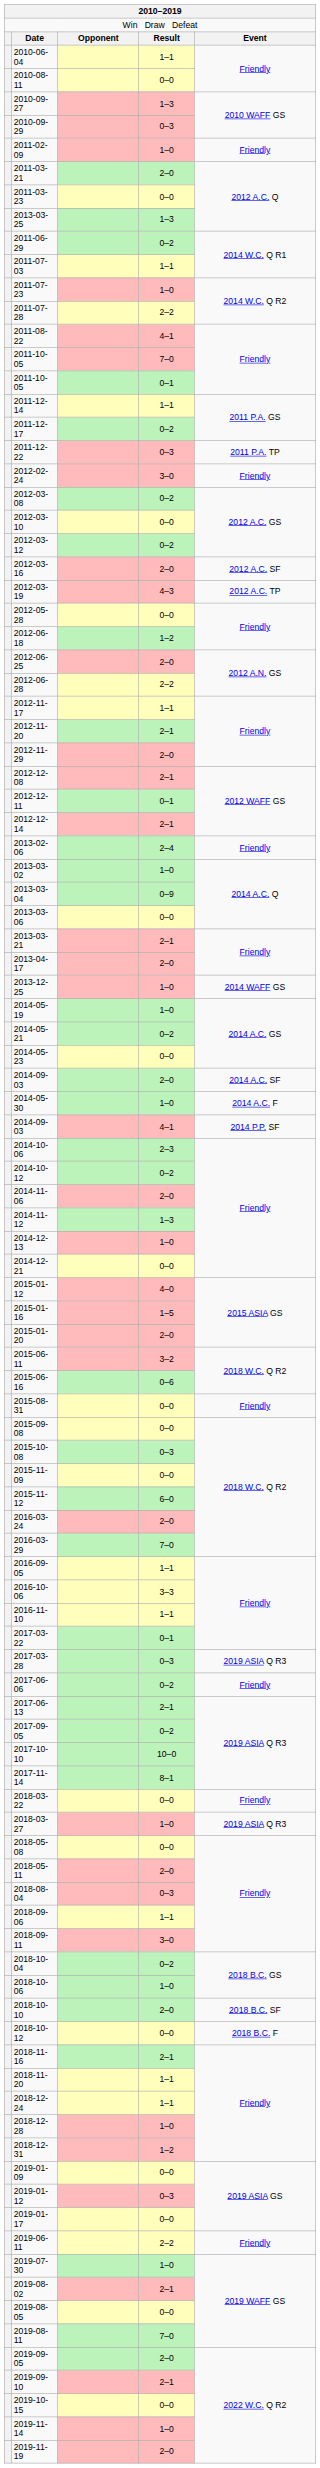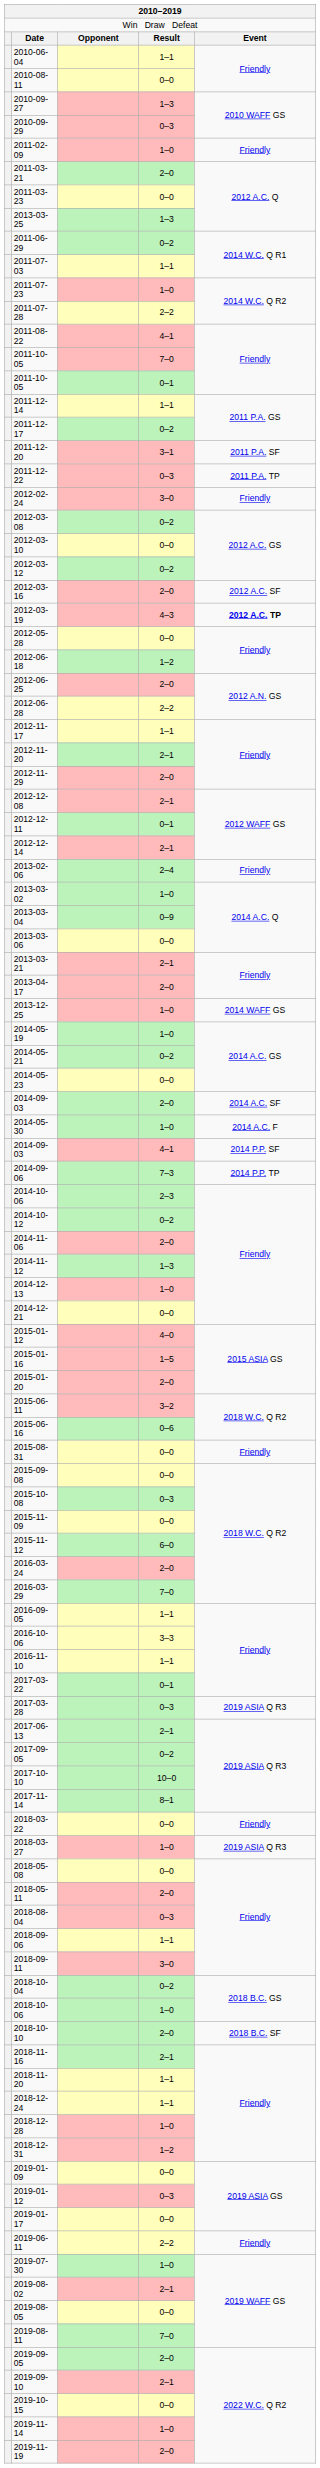 <table class="wikitable collapsible" style="font-size: 90%; min-width: 520px;">
 <tr>
 <th colspan="5" width="400">2010–2019</th>
 </tr>
 <tr>
 <td align="center" colspan="5"> Win   Draw   Defeat</td>
 </tr>
 <tr>
 <th></th>
 <th width=70>Date</th>
 <th>Opponent</th>
 <th>Result</th>
 <th>Event</th>
 </tr>
 <tr>
 <th></th>
 <td>2010-06-04</td>
 <td bgcolor="#ffffbb"></td>
 <td bgcolor="#ffffbb" align="center">1–1</td>
 <td rowspan="2" align="center"><a href='#'>Friendly</a></td>
 </tr>
 <tr>
 <th></th>
 <td>2010-08-11</td>
 <td bgcolor="#ffffbb"></td>
 <td bgcolor="#ffffbb" align="center">0–0</td>
 </tr>
 <tr>
 <th></th>
 <td>2010-09-27</td>
 <td bgcolor="#ffbbbb"></td>
 <td bgcolor="#ffbbbb" align="center">1–3</td>
 <td rowspan="2" align="center"> <a href='#'>2010 WAFF</a> GS</td>
 </tr>
 <tr>
 <th></th>
 <td>2010-09-29</td>
 <td bgcolor="#ffbbbb"></td>
 <td bgcolor="#ffbbbb" align="center">0–3</td>
 </tr>
 <tr>
 <th></th>
 <td>2011-02-09</td>
 <td bgcolor="#ffbbbb"></td>
 <td bgcolor="#ffbbbb" align="center">1–0</td>
 <td align="center"><a href='#'>Friendly</a></td>
 </tr>
 <tr>
 <th></th>
 <td>2011-03-21</td>
 <td bgcolor="#bbf3bb"></td>
 <td bgcolor="#bbf3bb" align="center">2–0</td>
 <td rowspan="3" align="center"> <a href='#'>2012 A.C.</a> Q</td>
 </tr>
 <tr>
 <th></th>
 <td>2011-03-23</td>
 <td bgcolor="#ffffbb"></td>
 <td bgcolor="#ffffbb" align="center">0–0</td>
 </tr>
 <tr>
 <th></th>
 <td>2013-03-25</td>
 <td bgcolor="#bbf3bb"></td>
 <td bgcolor="#bbf3bb" align="center">1–3</td>
 </tr>
 <tr>
 <th></th>
 <td>2011-06-29</td>
 <td bgcolor="#bbf3bb"></td>
 <td bgcolor="#bbf3bb" align="center">0–2</td>
 <td rowspan="2" align="center"> <a href='#'>2014 W.C.</a> Q R1</td>
 </tr>
 <tr>
 <th></th>
 <td>2011-07-03</td>
 <td bgcolor="#ffffbb"></td>
 <td bgcolor="#ffffbb" align="center">1–1</td>
 </tr>
 <tr>
 <th></th>
 <td>2011-07-23</td>
 <td bgcolor="#ffbbbb"></td>
 <td bgcolor="#ffbbbb" align="center">1–0</td>
 <td rowspan="2" align="center"> <a href='#'>2014 W.C.</a> Q R2</td>
 </tr>
 <tr>
 <th></th>
 <td>2011-07-28</td>
 <td bgcolor="#ffffbb"></td>
 <td bgcolor="#ffffbb" align="center">2–2</td>
 </tr>
 <tr>
 <th></th>
 <td>2011-08-22</td>
 <td bgcolor="#ffbbbb"></td>
 <td bgcolor="#ffbbbb" align="center">4–1</td>
 <td rowspan="3" align="center"><a href='#'>Friendly</a></td>
 </tr>
 <tr>
 <th></th>
 <td>2011-10-05</td>
 <td bgcolor="#ffbbbb"></td>
 <td bgcolor="#ffbbbb" align="center">7–0</td>
 </tr>
 <tr>
 <th></th>
 <td>2011-10-05</td>
 <td bgcolor="#bbf3bb"></td>
 <td bgcolor="#bbf3bb" align="center">0–1</td>
 </tr>
 <tr>
 <th></th>
 <td>2011-12-14</td>
 <td bgcolor="#ffffbb"></td>
 <td bgcolor="#ffffbb" align="center">1–1</td>
 <td rowspan="2" align="center"> <a href='#'>2011 P.A.</a> GS</td>
 </tr>
 <tr>
 <th></th>
 <td>2011-12-17</td>
 <td bgcolor="#bbf3bb"></td>
 <td bgcolor="#bbf3bb" align="center">0–2</td>
 </tr>
 <tr>
 <th></th>
+<td>2011-12-20</td>
+<td bgcolor="#ffbbbb"></td>
+<td bgcolor="#ffbbbb" align="center">3–1</td>
+<td align="center"> <a href='#'>2011 P.A.</a> SF</td>
+</tr>
+<tr>
+<th></th>
 <td>2011-12-22</td>
 <td bgcolor="#ffbbbb"></td>
 <td bgcolor="#ffbbbb" align="center">0–3</td>
 <td align="center"> <a href='#'>2011 P.A.</a> TP</td>
 </tr>
 <tr>
 <th></th>
 <td>2012-02-24</td>
 <td bgcolor="#ffbbbb"></td>
 <td bgcolor="#ffbbbb" align="center">3–0</td>
 <td align="center"><a href='#'>Friendly</a></td>
 </tr>
 <tr>
 <th></th>
 <td>2012-03-08</td>
 <td bgcolor="#bbf3bb"></td>
 <td bgcolor="#bbf3bb" align="center">0–2</td>
 <td rowspan="3" align="center"> <a href='#'>2012 A.C.</a> GS</td>
 </tr>
 <tr>
 <th></th>
 <td>2012-03-10</td>
 <td bgcolor="#ffffbb"></td>
 <td bgcolor="#ffffbb" align="center">0–0</td>
 </tr>
 <tr>
 <th></th>
 <td>2012-03-12</td>
 <td bgcolor="#bbf3bb"></td>
 <td bgcolor="#bbf3bb" align="center">0–2</td>
 </tr>
 <tr>
 <th></th>
 <td>2012-03-16</td>
 <td bgcolor="#ffbbbb"></td>
 <td bgcolor="#ffbbbb" align="center">2–0</td>
 <td align="center"> <a href='#'>2012 A.C.</a> SF</td>
 </tr>
 <tr>
 <th></th>
 <td>2012-03-19</td>
 <td bgcolor="#ffbbbb"></td>
 <td bgcolor="#ffbbbb" align="center">4–3</td>
-<td align="center"> <a href='#'>2012 A.C.</a> TP</td>
+<td align="center"><strong> <a href='#'>2012 A.C.</a> TP</strong></td>
 </tr>
 <tr>
 <th></th>
 <td>2012-05-28</td>
 <td bgcolor="#ffffbb"></td>
 <td bgcolor="#ffffbb" align="center">0–0</td>
 <td rowspan="2" align="center"><a href='#'>Friendly</a></td>
 </tr>
 <tr>
 <th></th>
 <td>2012-06-18</td>
 <td bgcolor="#bbf3bb"></td>
 <td bgcolor="#bbf3bb" align="center">1–2</td>
 </tr>
 <tr>
 <th></th>
 <td>2012-06-25</td>
 <td bgcolor="#ffbbbb"></td>
 <td bgcolor="#ffbbbb" align="center">2–0</td>
 <td rowspan="2" align="center"> <a href='#'>2012 A.N.</a> GS</td>
 </tr>
 <tr>
 <th></th>
 <td>2012-06-28</td>
 <td bgcolor="#ffffbb"></td>
 <td bgcolor="#ffffbb" align="center">2–2</td>
 </tr>
 <tr>
 <th></th>
 <td>2012-11-17</td>
 <td bgcolor="#ffffbb"></td>
 <td bgcolor="#ffffbb" align="center">1–1</td>
 <td rowspan="3" align="center"><a href='#'>Friendly</a></td>
 </tr>
 <tr>
 <th></th>
 <td>2012-11-20</td>
 <td bgcolor="#bbf3bb"></td>
 <td bgcolor="#bbf3bb" align="center">2–1</td>
 </tr>
 <tr>
 <th></th>
 <td>2012-11-29</td>
 <td bgcolor="#ffbbbb"></td>
 <td bgcolor="#ffbbbb" align="center">2–0</td>
 </tr>
 <tr>
 <th></th>
 <td>2012-12-08</td>
 <td bgcolor="#ffbbbb"></td>
 <td bgcolor="#ffbbbb" align="center">2–1</td>
 <td rowspan="3" align="center"> <a href='#'>2012 WAFF</a> GS</td>
 </tr>
 <tr>
 <th></th>
 <td>2012-12-11</td>
 <td bgcolor="#bbf3bb"></td>
 <td bgcolor="#bbf3bb" align="center">0–1</td>
 </tr>
 <tr>
 <th></th>
 <td>2012-12-14</td>
 <td bgcolor="#ffbbbb"></td>
 <td bgcolor="#ffbbbb" align="center">2–1</td>
 </tr>
 <tr>
 <th></th>
 <td>2013-02-06</td>
 <td bgcolor="#bbf3bb"></td>
 <td bgcolor="#bbf3bb" align="center">2–4</td>
 <td align="center"><a href='#'>Friendly</a></td>
 </tr>
 <tr>
 <th></th>
 <td>2013-03-02</td>
 <td bgcolor="#bbf3bb"></td>
 <td bgcolor="#bbf3bb" align="center">1–0</td>
 <td rowspan="3" align="center"> <a href='#'>2014 A.C.</a> Q</td>
 </tr>
 <tr>
 <th></th>
 <td>2013-03-04</td>
 <td bgcolor="#bbf3bb"></td>
 <td bgcolor="#bbf3bb" align="center">0–9</td>
 </tr>
 <tr>
 <th></th>
 <td>2013-03-06</td>
 <td bgcolor="#ffffbb"></td>
 <td bgcolor="#ffffbb" align="center">0–0</td>
 </tr>
 <tr>
 <th></th>
 <td>2013-03-21</td>
 <td bgcolor="#ffbbbb"></td>
 <td bgcolor="#ffbbbb" align="center">2–1</td>
 <td rowspan="2" align="center"><a href='#'>Friendly</a></td>
 </tr>
 <tr>
 <th></th>
 <td>2013-04-17</td>
 <td bgcolor="#ffbbbb"></td>
 <td bgcolor="#ffbbbb" align="center">2–0</td>
 </tr>
 <tr>
 <th></th>
 <td>2013-12-25</td>
 <td bgcolor="#ffbbbb"></td>
 <td bgcolor="#ffbbbb" align="center">1–0</td>
 <td align="center"> <a href='#'>2014 WAFF</a> GS</td>
 </tr>
 <tr>
 <th></th>
 <td>2014-05-19</td>
 <td bgcolor="#bbf3bb"></td>
 <td bgcolor="#bbf3bb" align="center">1–0</td>
 <td rowspan="3" align="center"> <a href='#'>2014 A.C.</a> GS</td>
 </tr>
 <tr>
 <th></th>
 <td>2014-05-21</td>
 <td bgcolor="#bbf3bb"></td>
 <td bgcolor="#bbf3bb" align="center">0–2</td>
 </tr>
 <tr>
 <th></th>
 <td>2014-05-23</td>
 <td bgcolor="#ffffbb"></td>
 <td bgcolor="#ffffbb" align="center">0–0</td>
 </tr>
 <tr>
 <th></th>
 <td>2014-09-03</td>
 <td bgcolor="#bbf3bb"></td>
 <td bgcolor="#bbf3bb" align="center">2–0</td>
 <td align="center"> <a href='#'>2014 A.C.</a> SF</td>
 </tr>
 <tr>
 <th></th>
 <td>2014-05-30</td>
 <td bgcolor="#bbf3bb"></td>
 <td bgcolor="#bbf3bb" align="center">1–0</td>
 <td align="center"> <a href='#'>2014 A.C.</a> F</td>
 </tr>
 <tr>
 <th></th>
 <td>2014-09-03</td>
 <td bgcolor="#ffbbbb"></td>
 <td bgcolor="#ffbbbb" align="center">4–1</td>
 <td align="center"> <a href='#'>2014 P.P.</a> SF</td>
 </tr>
 <tr>
 <th></th>
+<td>2014-09-06</td>
+<td bgcolor="#bbf3bb"></td>
+<td bgcolor="#bbf3bb" align="center">7–3</td>
+<td align="center"> <a href='#'>2014 P.P.</a> TP</td>
+</tr>
+<tr>
+<th></th>
 <td>2014-10-06</td>
 <td bgcolor="#bbf3bb"></td>
 <td bgcolor="#bbf3bb" align="center">2–3</td>
 <td rowspan="6" align="center"><a href='#'>Friendly</a></td>
 </tr>
 <tr>
 <th></th>
 <td>2014-10-12</td>
 <td bgcolor="#bbf3bb"></td>
 <td bgcolor="#bbf3bb" align="center">0–2</td>
 </tr>
 <tr>
 <th></th>
 <td>2014-11-06</td>
 <td bgcolor="#ffbbbb"></td>
 <td bgcolor="#ffbbbb" align="center">2–0</td>
 </tr>
 <tr>
 <th></th>
 <td>2014-11-12</td>
 <td bgcolor="#bbf3bb"></td>
 <td bgcolor="#bbf3bb" align="center">1–3</td>
 </tr>
 <tr>
 <th></th>
 <td>2014-12-13</td>
 <td bgcolor="#ffbbbb"></td>
 <td bgcolor="#ffbbbb" align="center">1–0</td>
 </tr>
 <tr>
 <th></th>
 <td>2014-12-21</td>
 <td bgcolor="#ffffbb"></td>
 <td bgcolor="#ffffbb" align="center">0–0</td>
 </tr>
 <tr>
 <th></th>
 <td>2015-01-12</td>
 <td bgcolor="#ffbbbb"></td>
 <td bgcolor="#ffbbbb" align="center">4–0</td>
 <td rowspan="3" align="center"> <a href='#'>2015 ASIA</a> GS</td>
 </tr>
 <tr>
 <th></th>
 <td>2015-01-16</td>
 <td bgcolor="#ffbbbb"></td>
 <td bgcolor="#ffbbbb" align="center">1–5</td>
 </tr>
 <tr>
 <th></th>
 <td>2015-01-20</td>
 <td bgcolor="#ffbbbb"></td>
 <td bgcolor="#ffbbbb" align="center">2–0</td>
 </tr>
 <tr>
 <th></th>
 <td>2015-06-11</td>
 <td bgcolor="#ffbbbb"></td>
 <td bgcolor="#ffbbbb" align="center">3–2</td>
 <td rowspan="2" align="center"> <a href='#'>2018 W.C.</a> Q R2</td>
 </tr>
 <tr>
 <th></th>
 <td>2015-06-16</td>
 <td bgcolor="#bbf3bb"></td>
 <td bgcolor="#bbf3bb" align="center">0–6</td>
 </tr>
 <tr>
 <th></th>
 <td>2015-08-31</td>
 <td bgcolor="#ffffbb"></td>
 <td bgcolor="#ffffbb" align="center">0–0</td>
 <td align="center"><a href='#'>Friendly</a></td>
 </tr>
 <tr>
 <th></th>
 <td>2015-09-08</td>
 <td bgcolor="#ffffbb"></td>
 <td bgcolor="#ffffbb" align="center">0–0</td>
 <td rowspan="6" align="center"> <a href='#'>2018 W.C.</a> Q R2</td>
 </tr>
 <tr>
 <th></th>
 <td>2015-10-08</td>
 <td bgcolor="#bbf3bb"></td>
 <td bgcolor="#bbf3bb" align="center">0–3</td>
 </tr>
 <tr>
 <th></th>
 <td>2015-11-09</td>
 <td bgcolor="#ffffbb"></td>
 <td bgcolor="#ffffbb" align="center">0–0</td>
 </tr>
 <tr>
 <th></th>
 <td>2015-11-12</td>
 <td bgcolor="#bbf3bb"></td>
 <td bgcolor="#bbf3bb" align="center">6–0</td>
 </tr>
 <tr>
 <th></th>
 <td>2016-03-24</td>
 <td bgcolor="#ffbbbb"></td>
 <td bgcolor="#ffbbbb" align="center">2–0</td>
 </tr>
 <tr>
 <th></th>
 <td>2016-03-29</td>
 <td bgcolor="#bbf3bb"></td>
 <td bgcolor="#bbf3bb" align="center">7–0</td>
 </tr>
 <tr>
 <th></th>
 <td>2016-09-05</td>
 <td bgcolor="#ffffbb"></td>
 <td bgcolor="#ffffbb" align="center">1–1</td>
 <td rowspan="4" align="center"><a href='#'>Friendly</a></td>
 </tr>
 <tr>
 <th></th>
 <td>2016-10-06</td>
 <td bgcolor="#ffffbb"></td>
 <td bgcolor="#ffffbb" align="center">3–3</td>
 </tr>
 <tr>
 <th></th>
 <td>2016-11-10</td>
 <td bgcolor="#ffffbb"></td>
 <td bgcolor="#ffffbb" align="center">1–1</td>
 </tr>
 <tr>
 <th></th>
 <td>2017-03-22</td>
 <td bgcolor="#bbf3bb"></td>
 <td bgcolor="#bbf3bb" align="center">0–1</td>
 </tr>
 <tr>
 <th></th>
 <td>2017-03-28</td>
 <td bgcolor="#bbf3bb"></td>
 <td bgcolor="#bbf3bb" align="center">0–3</td>
 <td align="center"> <a href='#'>2019 ASIA</a> Q R3</td>
 </tr>
 <tr>
 <th></th>
-<td>2017-06-06</td>
-<td bgcolor="#bbf3bb"></td>
-<td bgcolor="#bbf3bb" align="center">0–2</td>
-<td align="center"><a href='#'>Friendly</a></td>
-</tr>
-<tr>
-<th></th>
 <td>2017-06-13</td>
 <td bgcolor="#bbf3bb"></td>
 <td bgcolor="#bbf3bb" align="center">2–1</td>
 <td rowspan="4" align="center"> <a href='#'>2019 ASIA</a> Q R3</td>
 </tr>
 <tr>
 <th></th>
 <td>2017-09-05</td>
 <td bgcolor="#bbf3bb"></td>
 <td bgcolor="#bbf3bb" align="center">0–2</td>
 </tr>
 <tr>
 <th></th>
 <td>2017-10-10</td>
 <td bgcolor="#bbf3bb"></td>
 <td bgcolor="#bbf3bb" align="center">10–0</td>
 </tr>
 <tr>
 <th></th>
 <td>2017-11-14</td>
 <td bgcolor="#bbf3bb"></td>
 <td bgcolor="#bbf3bb" align="center">8–1</td>
 </tr>
 <tr>
 <th></th>
 <td>2018-03-22</td>
 <td bgcolor="#ffffbb"></td>
 <td bgcolor="#ffffbb" align="center">0–0</td>
 <td align="center"><a href='#'>Friendly</a></td>
 </tr>
 <tr>
 <th></th>
 <td>2018-03-27</td>
 <td bgcolor="#ffbbbb"></td>
 <td bgcolor="#ffbbbb" align="center">1–0</td>
 <td align="center"> <a href='#'>2019 ASIA</a> Q R3</td>
 </tr>
 <tr>
 <th></th>
 <td>2018-05-08</td>
 <td bgcolor="#ffffbb"></td>
 <td bgcolor="#ffffbb" align="center">0–0</td>
 <td rowspan="5" align="center"><a href='#'>Friendly</a></td>
 </tr>
 <tr>
 <th></th>
 <td>2018-05-11</td>
 <td bgcolor="#ffbbbb"></td>
 <td bgcolor="#ffbbbb" align="center">2–0</td>
 </tr>
 <tr>
 <th></th>
 <td>2018-08-04</td>
 <td bgcolor="#ffbbbb"></td>
 <td bgcolor="#ffbbbb" align="center">0–3</td>
 </tr>
 <tr>
 <th></th>
 <td>2018-09-06</td>
 <td bgcolor="#ffffbb"></td>
 <td bgcolor="#ffffbb" align="center">1–1</td>
 </tr>
 <tr>
 <th></th>
 <td>2018-09-11</td>
 <td bgcolor="#ffbbbb"></td>
 <td bgcolor="#ffbbbb" align="center">3–0</td>
 </tr>
 <tr>
 <th></th>
 <td>2018-10-04</td>
 <td bgcolor="#bbf3bb"></td>
 <td bgcolor="#bbf3bb" align="center">0–2</td>
 <td rowspan="2" align="center"> <a href='#'>2018 B.C.</a> GS</td>
 </tr>
 <tr>
 <th></th>
 <td>2018-10-06</td>
 <td bgcolor="#bbf3bb"></td>
 <td bgcolor="#bbf3bb" align="center">1–0</td>
 </tr>
 <tr>
 <th></th>
 <td>2018-10-10</td>
 <td bgcolor="#bbf3bb"></td>
 <td bgcolor="#bbf3bb" align="center">2–0</td>
 <td align="center"> <a href='#'>2018 B.C.</a> SF</td>
-</tr>
-<tr>
-<th></th>
-<td>2018-10-12</td>
-<td bgcolor="#ffffbb"></td>
-<td bgcolor="#ffffbb" align="center">0–0</td>
-<td align="center"> <a href='#'>2018 B.C.</a> F</td>
 </tr>
 <tr>
 <th></th>
 <td>2018-11-16</td>
 <td bgcolor="#bbf3bb"></td>
 <td bgcolor="#bbf3bb" align="center">2–1</td>
 <td rowspan="5" align="center"><a href='#'>Friendly</a></td>
 </tr>
 <tr>
 <th></th>
 <td>2018-11-20</td>
 <td bgcolor="#ffffbb"></td>
 <td bgcolor="#ffffbb" align="center">1–1</td>
 </tr>
 <tr>
 <th></th>
 <td>2018-12-24</td>
 <td bgcolor="#ffffbb"></td>
 <td bgcolor="#ffffbb" align="center">1–1</td>
 </tr>
 <tr>
 <th></th>
 <td>2018-12-28</td>
 <td bgcolor="#ffbbbb"></td>
 <td bgcolor="#ffbbbb" align="center">1–0</td>
 </tr>
 <tr>
 <th></th>
 <td>2018-12-31</td>
 <td bgcolor="#ffbbbb"></td>
 <td bgcolor="#ffbbbb" align="center">1–2</td>
 </tr>
 <tr>
 <th></th>
 <td>2019-01-09</td>
 <td bgcolor="#ffffbb"></td>
 <td bgcolor="#ffffbb" align="center">0–0</td>
 <td rowspan="3" align="center"> <a href='#'>2019 ASIA</a> GS</td>
 </tr>
 <tr>
 <th></th>
 <td>2019-01-12</td>
 <td bgcolor="#ffbbbb"></td>
 <td bgcolor="#ffbbbb" align="center">0–3</td>
 </tr>
 <tr>
 <th></th>
 <td>2019-01-17</td>
 <td bgcolor="#ffffbb"></td>
 <td bgcolor="#ffffbb" align="center">0–0</td>
 </tr>
 <tr>
 <th></th>
 <td>2019-06-11</td>
 <td bgcolor="#ffffbb"></td>
 <td bgcolor="#ffffbb" align="center">2–2</td>
 <td align="center"><a href='#'>Friendly</a></td>
 </tr>
 <tr>
 <th></th>
 <td>2019-07-30</td>
 <td bgcolor="#bbf3bb"></td>
 <td bgcolor="#bbf3bb" align="center">1–0</td>
 <td rowspan="4" align="center"> <a href='#'>2019 WAFF</a> GS</td>
 </tr>
 <tr>
 <th></th>
 <td>2019-08-02</td>
 <td bgcolor="#ffbbbb"></td>
 <td bgcolor="#ffbbbb" align="center">2–1</td>
 </tr>
 <tr>
 <th></th>
 <td>2019-08-05</td>
 <td bgcolor="#ffffbb"></td>
 <td bgcolor="#ffffbb" align="center">0–0</td>
 </tr>
 <tr>
 <th></th>
 <td>2019-08-11</td>
 <td bgcolor="#bbf3bb"></td>
 <td bgcolor="#bbf3bb" align="center">7–0</td>
 </tr>
 <tr>
 <th></th>
 <td>2019-09-05</td>
 <td bgcolor="#bbf3bb"></td>
 <td bgcolor="#bbf3bb" align="center">2–0</td>
 <td rowspan="5" align="center"> <a href='#'>2022 W.C.</a> Q R2</td>
 </tr>
 <tr>
 <th></th>
 <td>2019-09-10</td>
 <td bgcolor="#ffbbbb"></td>
 <td bgcolor="#ffbbbb" align="center">2–1</td>
 </tr>
 <tr>
 <th></th>
 <td>2019-10-15</td>
 <td bgcolor="#ffffbb"></td>
 <td bgcolor="#ffffbb" align="center">0–0</td>
 </tr>
 <tr>
 <th></th>
 <td>2019-11-14</td>
 <td bgcolor="#ffbbbb"></td>
 <td bgcolor="#ffbbbb" align="center">1–0</td>
 </tr>
 <tr>
 <th></th>
 <td>2019-11-19</td>
 <td bgcolor="#ffbbbb"></td>
 <td bgcolor="#ffbbbb" align="center">2–0</td>
 </tr>
 </table>
